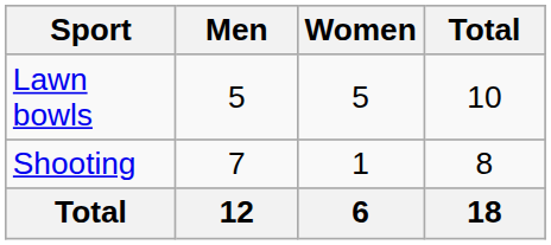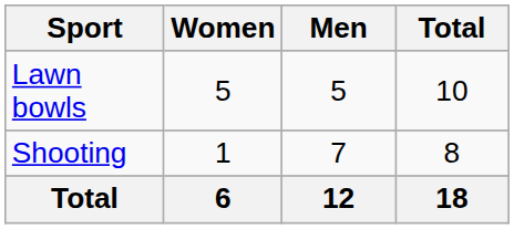 <table class="wikitable sortable" style="text-align:center;">
 <tr>
 <th width=80>Sport</th>
+<th width=55>Women</th>
 <th width=55>Men</th>
-<th width=55>Women</th>
 <th width=55>Total</th>
 </tr>
 <tr>
 <td align=left><a href='#'>Lawn bowls</a></td>
 <td>5</td>
 <td>5</td>
 <td>10</td>
 </tr>
 <tr>
 <td align=left><a href='#'>Shooting</a></td>
+<td>1</td>
 <td>7</td>
-<td>1</td>
 <td>8</td>
 </tr>
 <tr>
 <th>Total</th>
+<th>6</th>
 <th>12</th>
-<th>6</th>
 <th>18</th>
 </tr>
 </table>
